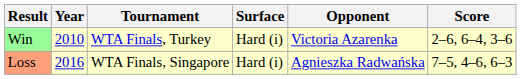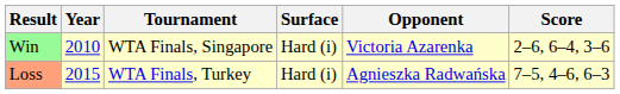 <table class="sortable wikitable">
 <tr>
 <th>Result</th>
 <th>Year</th>
 <th>Tournament</th>
 <th>Surface</th>
 <th>Opponent</th>
 <th>Score</th>
 </tr>
 <tr bgcolor=ffffcc>
 <td bgcolor=98FB98>Win</td>
 <td><a href='#'>2010</a></td>
-<td><a href='#'>WTA Finals</a>, Turkey</td>
+<td>WTA Finals, Singapore</td>
 <td>Hard (i)</td>
 <td> <a href='#'>Victoria Azarenka</a></td>
 <td>2–6, 6–4, 3–6</td>
 </tr>
 <tr bgcolor=ffffcc>
 <td bgcolor=ffa07a>Loss</td>
-<td><a href='#'>2016</a></td>
-<td>WTA Finals, Singapore</td>
+<td><a href='#'>2015</a></td>
+<td><a href='#'>WTA Finals</a>, Turkey</td>
 <td>Hard (i)</td>
 <td> <a href='#'>Agnieszka Radwańska</a></td>
 <td>7–5, 4–6, 6–3</td>
 </tr>
 </table>
